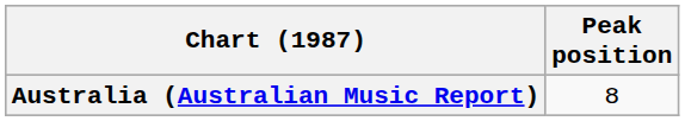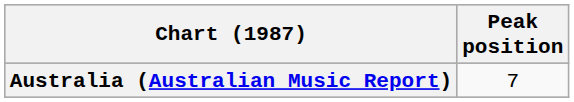 <table class="wikitable sortable plainrowheaders">
 <tr>
 <th scope="col">Chart (1987)</th>
 <th scope="col">Peak<br>position</th>
 </tr>
 <tr>
 <th scope="row">Australia (<a href='#'>Australian Music Report</a>)</th>
-<td style="text-align:center;">8</td>
+<td style="text-align:center;">7</td>
 </tr>
 </table>
